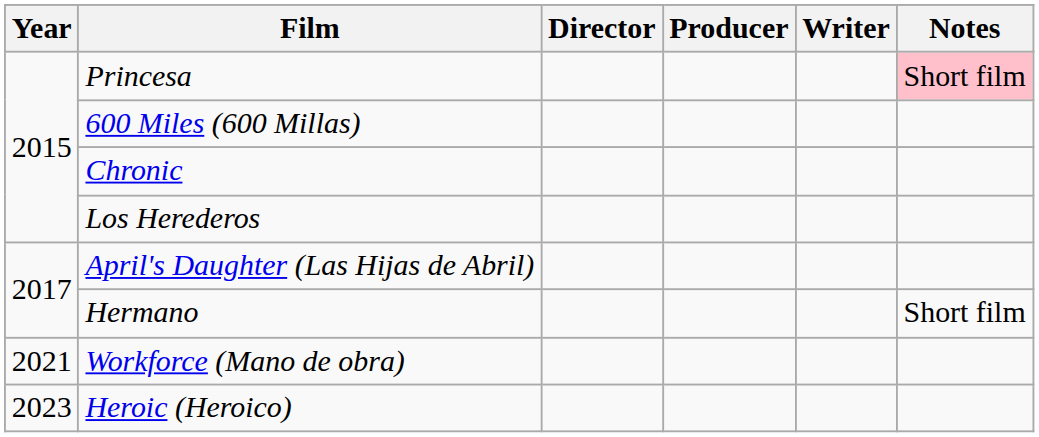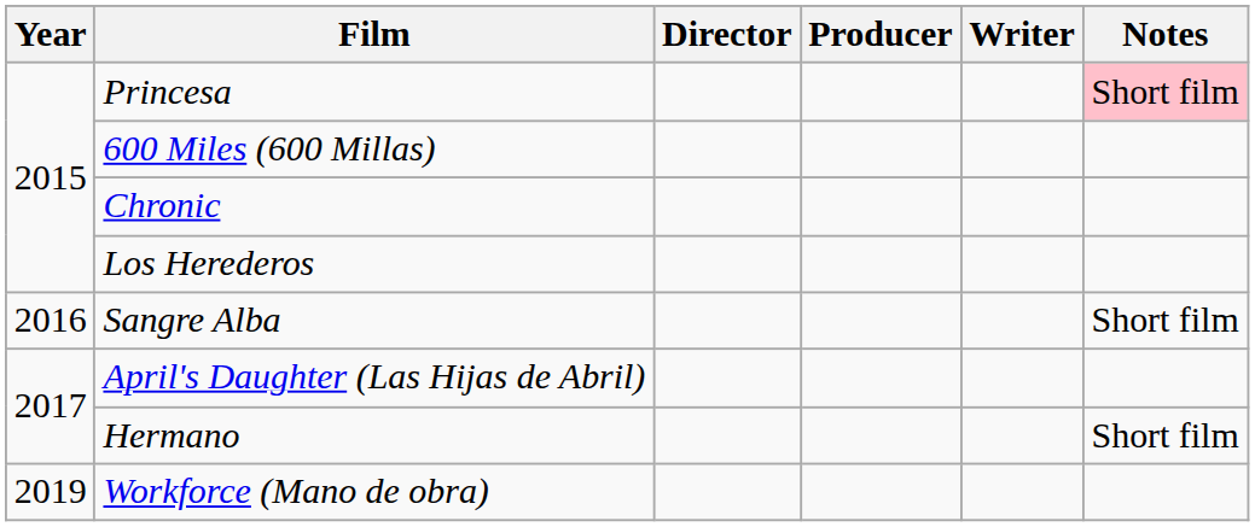 <table class="wikitable">
 <tr>
 <th>Year</th>
 <th>Film</th>
 <th>Director</th>
 <th>Producer</th>
 <th>Writer</th>
 <th>Notes</th>
 </tr>
 <tr>
 <td rowspan=4>2015</td>
 <td><em>Princesa</em></td>
 <td></td>
 <td></td>
 <td></td>
 <td style="background: pink;">Short film</td>
 </tr>
 <tr>
 <td><em><a href='#'>600 Miles</a> (600 Millas)</em></td>
 <td></td>
 <td></td>
 <td></td>
 <td></td>
 </tr>
 <tr>
 <td><em><a href='#'>Chronic</a></em></td>
 <td></td>
 <td></td>
 <td></td>
 <td></td>
 </tr>
 <tr>
 <td><em>Los Herederos</em></td>
 <td></td>
 <td></td>
 <td></td>
 <td></td>
 </tr>
 <tr>
+<td>2016</td>
+<td><em>Sangre Alba</em></td>
+<td></td>
+<td></td>
+<td></td>
+<td>Short film</td>
+</tr>
+<tr>
 <td rowspan=2>2017</td>
 <td><em><a href='#'>April's Daughter</a> (Las Hijas de Abril)</em></td>
 <td></td>
 <td></td>
 <td></td>
 <td></td>
 </tr>
 <tr>
 <td><em>Hermano</em></td>
 <td></td>
 <td></td>
 <td></td>
 <td>Short film</td>
 </tr>
 <tr>
-<td>2021</td>
+<td>2019</td>
 <td><em><a href='#'>Workforce</a> (Mano de obra)</em></td>
 <td></td>
 <td></td>
 <td></td>
 <td></td>
 </tr>
-<tr>
-<td>2023</td>
-<td><em><a href='#'>Heroic</a> (Heroico)</em></td>
-<td></td>
-<td></td>
-<td></td>
-<td></td>
-</tr>
 </table>
